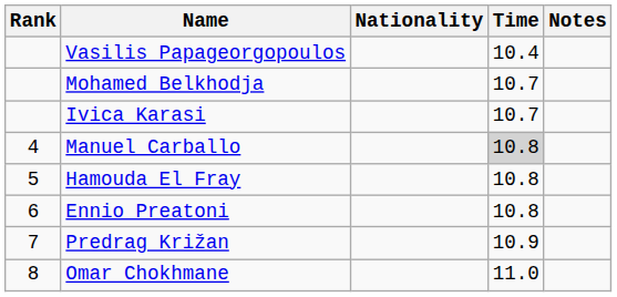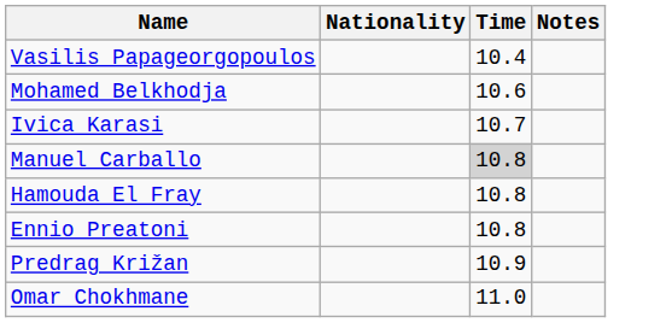 <table class="wikitable sortable" style="text-align:center">
 <tr>
-<th>Rank</th>
 <th>Name</th>
 <th>Nationality</th>
 <th>Time</th>
 <th>Notes</th>
 </tr>
 <tr>
-<td></td>
 <td align=left><a href='#'>Vasilis Papageorgopoulos</a></td>
 <td align=left></td>
 <td>10.4</td>
 <td></td>
 </tr>
 <tr>
-<td></td>
 <td align=left><a href='#'>Mohamed Belkhodja</a></td>
 <td align=left></td>
-<td>10.7</td>
+<td>10.6</td>
 <td></td>
 </tr>
 <tr>
-<td></td>
 <td align=left><a href='#'>Ivica Karasi</a></td>
 <td align=left></td>
 <td>10.7</td>
 <td></td>
 </tr>
 <tr>
-<td>4</td>
 <td align=left><a href='#'>Manuel Carballo</a></td>
 <td align=left></td>
 <td style="background: lightgrey;">10.8</td>
 <td></td>
 </tr>
 <tr>
-<td>5</td>
 <td align=left><a href='#'>Hamouda El Fray</a></td>
 <td align=left></td>
 <td>10.8</td>
 <td></td>
 </tr>
 <tr>
-<td>6</td>
 <td align=left><a href='#'>Ennio Preatoni</a></td>
 <td align=left></td>
 <td>10.8</td>
 <td></td>
 </tr>
 <tr>
-<td>7</td>
 <td align=left><a href='#'>Predrag Križan</a></td>
 <td align=left></td>
 <td>10.9</td>
 <td></td>
 </tr>
 <tr>
-<td>8</td>
 <td align=left><a href='#'>Omar Chokhmane</a></td>
 <td align=left></td>
 <td>11.0</td>
 <td></td>
 </tr>
 </table>
